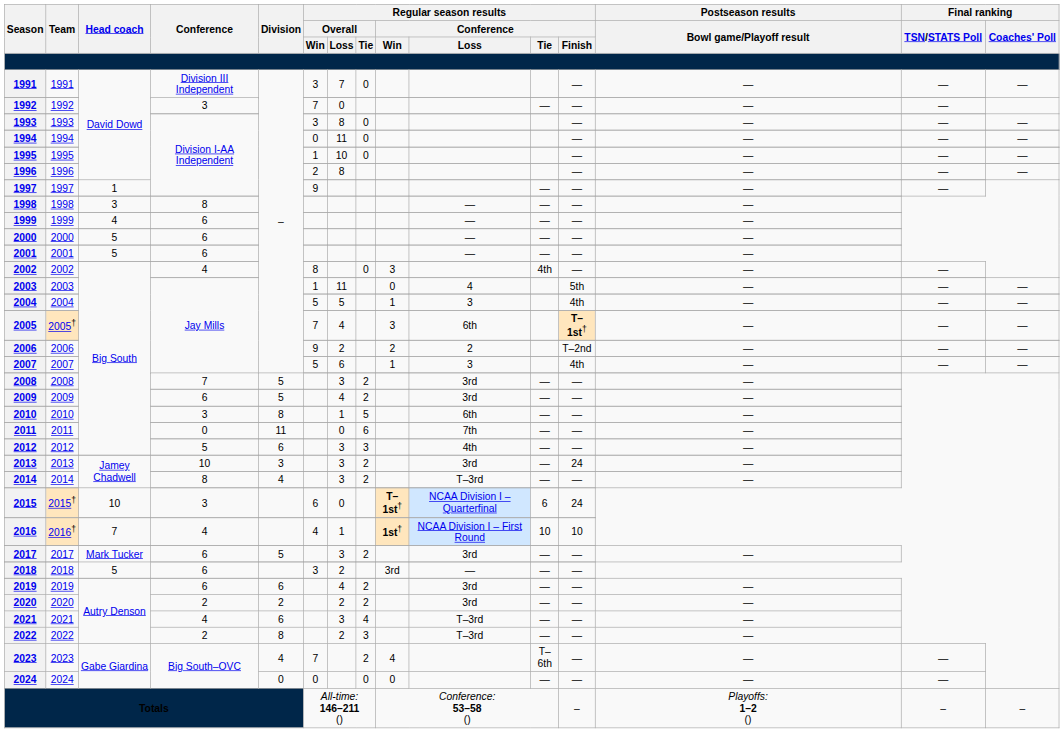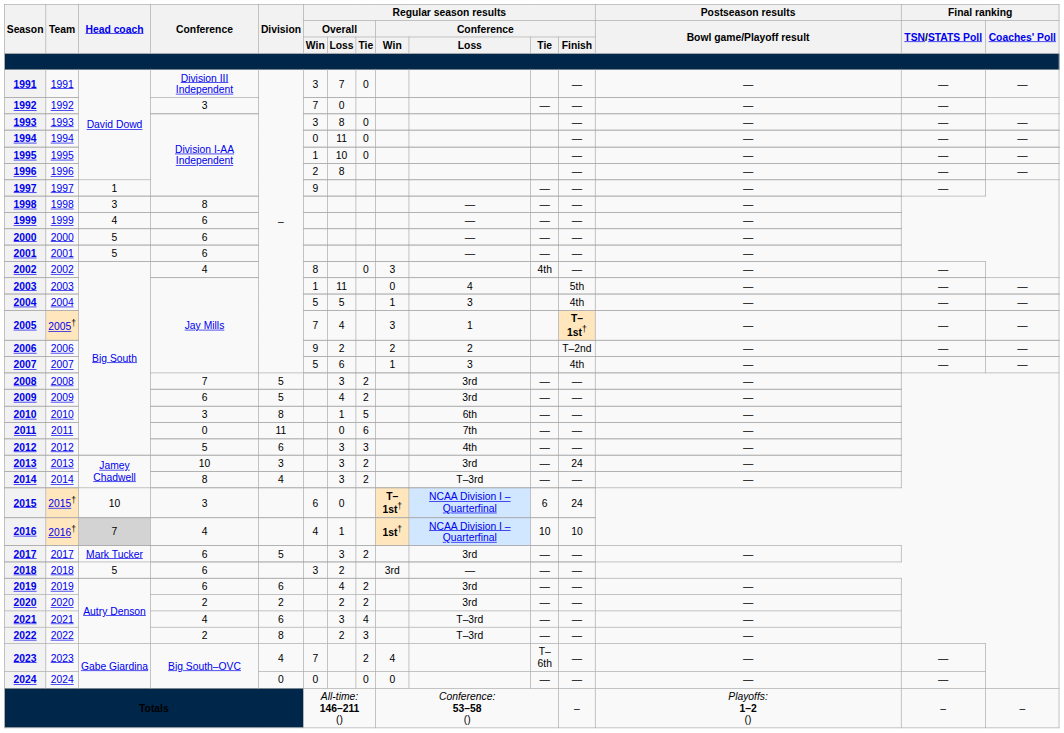 <table class="wikitable" style="font-size: 95%; text-align:center;" width="98%">
 <tr>
 <th rowspan="3">Season</th>
 <th rowspan="3">Team</th>
 <th rowspan="3"><a href='#'>Head coach</a></th>
 <th rowspan="3">Conference</th>
 <th rowspan="3">Division</th>
 <th colspan="7">Regular season results</th>
 <th colspan="1" style="width:29%;">Postseason results</th>
 <th colspan="2" style="width:15%;">Final ranking</th>
 </tr>
 <tr>
 <th colspan="3">Overall</th>
 <th colspan="4">Conference</th>
 <th rowspan="2">Bowl game/Playoff result</th>
 <th rowspan="2" colspan="1"><a href='#'>TSN</a>/<a href='#'>STATS Poll</a></th>
 <th rowspan="2" colspan="1"><a href='#'>Coaches' Poll</a></th>
 </tr>
 <tr>
 <th>Win</th>
 <th>Loss</th>
 <th>Tie</th>
 <th>Win</th>
 <th>Loss</th>
 <th>Tie</th>
 <th>Finish</th>
 </tr>
 <tr>
 <td colspan="16" style="background:#002649;color:#002649"><span><strong>Charleston Southern Buccaneers</strong></span></td>
 </tr>
 <tr>
 <th scope="row"><a href='#'>1991</a></th>
 <td><a href='#'>1991</a></td>
 <td rowspan="12"><a href='#'>David Dowd</a></td>
 <td rowspan="2"><a href='#'>Division III Independent</a></td>
 <td rowspan="34">–</td>
 <td>3</td>
 <td>7</td>
 <td>0</td>
 <td></td>
 <td></td>
 <td></td>
 <td>—</td>
 <td>—</td>
 <td>—</td>
 <td>—</td>
 </tr>
 <tr>
 </tr>
 <tr>
 <th scope="row"><a href='#'>1992</a></th>
 <td><a href='#'>1992</a></td>
 <td>3</td>
 <td>7</td>
 <td>0</td>
 <td></td>
 <td></td>
 <td></td>
 <td>—</td>
 <td>—</td>
 <td>—</td>
 <td>—</td>
 </tr>
 <tr>
 </tr>
 <tr>
 <th scope="row"><a href='#'>1993</a></th>
 <td><a href='#'>1993</a></td>
 <td rowspan="9"><a href='#'>Division I-AA Independent</a></td>
 <td>3</td>
 <td>8</td>
 <td>0</td>
 <td></td>
 <td></td>
 <td></td>
 <td>—</td>
 <td>—</td>
 <td>—</td>
 <td>—</td>
 </tr>
 <tr>
 </tr>
 <tr>
 <th scope="row"><a href='#'>1994</a></th>
 <td><a href='#'>1994</a></td>
 <td>0</td>
 <td>11</td>
 <td>0</td>
 <td></td>
 <td></td>
 <td></td>
 <td>—</td>
 <td>—</td>
 <td>—</td>
 <td>—</td>
 </tr>
 <tr>
 </tr>
 <tr>
 <th scope="row"><a href='#'>1995</a></th>
 <td><a href='#'>1995</a></td>
 <td>1</td>
 <td>10</td>
 <td>0</td>
 <td></td>
 <td></td>
 <td></td>
 <td>—</td>
 <td>—</td>
 <td>—</td>
 <td>—</td>
 </tr>
 <tr>
 </tr>
 <tr>
 <th scope="row"><a href='#'>1996</a></th>
 <td><a href='#'>1996</a></td>
 <td>2</td>
 <td>8</td>
 <td></td>
 <td></td>
 <td></td>
 <td></td>
 <td>—</td>
 <td>—</td>
 <td>—</td>
 <td>—</td>
 </tr>
 <tr>
 </tr>
 <tr>
 <th scope="row"><a href='#'>1997</a></th>
 <td><a href='#'>1997</a></td>
 <td>1</td>
 <td>9</td>
 <td></td>
 <td></td>
 <td></td>
 <td></td>
 <td>—</td>
 <td>—</td>
 <td>—</td>
 <td>—</td>
 </tr>
 <tr>
 </tr>
 <tr>
 <th scope="row"><a href='#'>1998</a></th>
 <td><a href='#'>1998</a></td>
 <td>3</td>
 <td>8</td>
 <td></td>
 <td></td>
 <td></td>
 <td></td>
 <td>—</td>
 <td>—</td>
 <td>—</td>
 <td>—</td>
 </tr>
 <tr>
 </tr>
 <tr>
 <th scope="row"><a href='#'>1999</a></th>
 <td><a href='#'>1999</a></td>
 <td>4</td>
 <td>6</td>
 <td></td>
 <td></td>
 <td></td>
 <td></td>
 <td>—</td>
 <td>—</td>
 <td>—</td>
 <td>—</td>
 </tr>
 <tr>
 </tr>
 <tr>
 <th scope="row"><a href='#'>2000</a></th>
 <td><a href='#'>2000</a></td>
 <td>5</td>
 <td>6</td>
 <td></td>
 <td></td>
 <td></td>
 <td></td>
 <td>—</td>
 <td>—</td>
 <td>—</td>
 <td>—</td>
 </tr>
 <tr>
 </tr>
 <tr>
 <th scope="row"><a href='#'>2001</a></th>
 <td><a href='#'>2001</a></td>
 <td>5</td>
 <td>6</td>
 <td></td>
 <td></td>
 <td></td>
 <td></td>
 <td>—</td>
 <td>—</td>
 <td>—</td>
 <td>—</td>
 </tr>
 <tr>
 </tr>
 <tr>
 <th scope="row"><a href='#'>2002</a></th>
 <td><a href='#'>2002</a></td>
 <td rowspan="21"><a href='#'>Big South</a></td>
 <td>4</td>
 <td>8</td>
 <td></td>
 <td>0</td>
 <td>3</td>
 <td></td>
 <td>4th</td>
 <td>—</td>
 <td>—</td>
 <td>—</td>
 </tr>
 <tr>
 </tr>
 <tr>
 <th scope="row"><a href='#'>2003</a></th>
 <td><a href='#'>2003</a></td>
 <td rowspan="10"><a href='#'>Jay Mills</a></td>
 <td>1</td>
 <td>11</td>
 <td></td>
 <td>0</td>
 <td>4</td>
 <td></td>
 <td>5th</td>
 <td>—</td>
 <td>—</td>
 <td>—</td>
 </tr>
 <tr>
 </tr>
 <tr>
 <th scope="row"><a href='#'>2004</a></th>
 <td><a href='#'>2004</a></td>
 <td>5</td>
 <td>5</td>
 <td></td>
 <td>1</td>
 <td>3</td>
 <td></td>
 <td>4th</td>
 <td>—</td>
 <td>—</td>
 <td>—</td>
 </tr>
 <tr>
 </tr>
 <tr>
 <th scope="row"><a href='#'>2005</a></th>
 <td style="background:#ffe6bd;"><a href='#'>2005</a><sup>†</sup></td>
 <td>7</td>
 <td>4</td>
 <td></td>
 <td>3</td>
-<td>6th</td>
+<td>1</td>
 <td></td>
 <td style="background:#ffe6bd;"><strong>T–1st</strong><sup>†</sup></td>
 <td>—</td>
 <td>—</td>
 <td>—</td>
 </tr>
 <tr>
 </tr>
 <tr>
 <th scope="row"><a href='#'>2006</a></th>
 <td><a href='#'>2006</a></td>
 <td>9</td>
 <td>2</td>
 <td></td>
 <td>2</td>
 <td>2</td>
 <td></td>
 <td>T–2nd</td>
 <td>—</td>
 <td>—</td>
 <td>—</td>
 </tr>
 <tr>
 </tr>
 <tr>
 <th scope="row"><a href='#'>2007</a></th>
 <td><a href='#'>2007</a></td>
 <td>5</td>
 <td>6</td>
 <td></td>
 <td>1</td>
 <td>3</td>
 <td></td>
 <td>4th</td>
 <td>—</td>
 <td>—</td>
 <td>—</td>
 </tr>
 <tr>
 </tr>
 <tr>
 <th scope="row"><a href='#'>2008</a></th>
 <td><a href='#'>2008</a></td>
 <td>7</td>
 <td>5</td>
 <td></td>
 <td>3</td>
 <td>2</td>
 <td></td>
 <td>3rd</td>
 <td>—</td>
 <td>—</td>
 <td>—</td>
 </tr>
 <tr>
 </tr>
 <tr>
 <th scope="row"><a href='#'>2009</a></th>
 <td><a href='#'>2009</a></td>
 <td>6</td>
 <td>5</td>
 <td></td>
 <td>4</td>
 <td>2</td>
 <td></td>
 <td>3rd</td>
 <td>—</td>
 <td>—</td>
 <td>—</td>
 </tr>
 <tr>
 </tr>
 <tr>
 <th scope="row"><a href='#'>2010</a></th>
 <td><a href='#'>2010</a></td>
 <td>3</td>
 <td>8</td>
 <td></td>
 <td>1</td>
 <td>5</td>
 <td></td>
 <td>6th</td>
 <td>—</td>
 <td>—</td>
 <td>—</td>
 </tr>
 <tr>
 </tr>
 <tr>
 <th scope="row"><a href='#'>2011</a></th>
 <td><a href='#'>2011</a></td>
 <td>0</td>
 <td>11</td>
 <td></td>
 <td>0</td>
 <td>6</td>
 <td></td>
 <td>7th</td>
 <td>—</td>
 <td>—</td>
 <td>—</td>
 </tr>
 <tr>
 </tr>
 <tr>
 <th scope="row"><a href='#'>2012</a></th>
 <td><a href='#'>2012</a></td>
 <td>5</td>
 <td>6</td>
 <td></td>
 <td>3</td>
 <td>3</td>
 <td></td>
 <td>4th</td>
 <td>—</td>
 <td>—</td>
 <td>—</td>
 </tr>
 <tr>
 </tr>
 <tr>
 <th scope="row"><a href='#'>2013</a></th>
 <td><a href='#'>2013</a></td>
 <td rowspan="4"><a href='#'>Jamey Chadwell</a></td>
 <td>10</td>
 <td>3</td>
 <td></td>
 <td>3</td>
 <td>2</td>
 <td></td>
 <td>3rd</td>
 <td>—</td>
 <td>24</td>
 <td>—</td>
 </tr>
 <tr>
 </tr>
 <tr>
 <th scope="row"><a href='#'>2014</a></th>
 <td><a href='#'>2014</a></td>
 <td>8</td>
 <td>4</td>
 <td></td>
 <td>3</td>
 <td>2</td>
 <td></td>
 <td>T–3rd</td>
 <td>—</td>
 <td>—</td>
 <td>—</td>
 </tr>
 <tr>
 </tr>
 <tr>
 <th scope="row"><a href='#'>2015</a></th>
 <td style="background:#ffe6bd;"><a href='#'>2015</a><sup>†</sup></td>
 <td>10</td>
 <td>3</td>
 <td></td>
 <td>6</td>
 <td>0</td>
 <td></td>
 <td style="background:#ffe6bd;"><strong>T–1st</strong><sup>†</sup></td>
 <td style="background:#d0e7ff;"><a href='#'>NCAA Division I – Quarterfinal</a></td>
 <td>6</td>
 <td>24</td>
 </tr>
 <tr>
 </tr>
 <tr>
 <th scope="row"><a href='#'>2016</a></th>
 <td style="background:#ffe6bd;"><a href='#'>2016</a><sup>†</sup></td>
-<td>7</td>
+<td style="background: lightgrey;">7</td>
 <td>4</td>
 <td></td>
 <td>4</td>
 <td>1</td>
 <td></td>
 <td style="background:#ffe6bd;"><strong>1st</strong><sup>†</sup></td>
-<td style="background:#d0e7ff;"><a href='#'>NCAA Division I – First Round</a></td>
+<td style="background:#d0e7ff;"><a href='#'>NCAA Division I – Quarterfinal</a></td>
 <td>10</td>
 <td>10</td>
 </tr>
 <tr>
 </tr>
 <tr>
 <th scope="row"><a href='#'>2017</a></th>
 <td><a href='#'>2017</a></td>
 <td rowspan="2"><a href='#'>Mark Tucker</a></td>
 <td>6</td>
 <td>5</td>
 <td></td>
 <td>3</td>
 <td>2</td>
 <td></td>
 <td>3rd</td>
 <td>—</td>
 <td>—</td>
 <td>—</td>
 </tr>
 <tr>
 </tr>
 <tr>
 <th scope="row"><a href='#'>2018</a></th>
 <td><a href='#'>2018</a></td>
 <td>5</td>
 <td>6</td>
 <td></td>
 <td>3</td>
 <td>2</td>
 <td></td>
 <td>3rd</td>
 <td>—</td>
 <td>—</td>
 <td>—</td>
 </tr>
 <tr>
 </tr>
 <tr>
 <th scope="row"><a href='#'>2019</a></th>
 <td><a href='#'>2019</a></td>
 <td rowspan="4"><a href='#'>Autry Denson</a></td>
 <td>6</td>
 <td>6</td>
 <td></td>
 <td>4</td>
 <td>2</td>
 <td></td>
 <td>3rd</td>
 <td>—</td>
 <td>—</td>
 <td>—</td>
 </tr>
 <tr>
 <th><a href='#'>2020</a></th>
 <td><a href='#'>2020</a></td>
 <td>2</td>
 <td>2</td>
 <td></td>
 <td>2</td>
 <td>2</td>
 <td></td>
 <td>3rd</td>
 <td>—</td>
 <td>—</td>
 <td>—</td>
 </tr>
 <tr>
 <th scope="row"><a href='#'>2021</a></th>
 <td><a href='#'>2021</a></td>
 <td>4</td>
 <td>6</td>
 <td></td>
 <td>3</td>
 <td>4</td>
 <td></td>
 <td>T–3rd</td>
 <td>—</td>
 <td>—</td>
 <td>—</td>
 </tr>
 <tr>
 <th scope="row"><a href='#'>2022</a></th>
 <td><a href='#'>2022</a></td>
 <td>2</td>
 <td>8</td>
 <td></td>
 <td>2</td>
 <td>3</td>
 <td></td>
 <td>T–3rd</td>
 <td>—</td>
 <td>—</td>
 <td>—</td>
 </tr>
 <tr>
 <th scope="row"><a href='#'>2023</a></th>
 <td><a href='#'>2023</a></td>
 <td rowspan="2"><a href='#'>Gabe Giardina</a></td>
 <td rowspan="2"><a href='#'>Big South–OVC</a></td>
 <td>4</td>
 <td>7</td>
 <td></td>
 <td>2</td>
 <td>4</td>
 <td></td>
 <td>T–6th</td>
 <td>—</td>
 <td>—</td>
 <td>—</td>
 </tr>
 <tr>
 <th scope="row"><a href='#'>2024</a></th>
 <td><a href='#'>2024</a></td>
 <td>0</td>
 <td>0</td>
 <td></td>
 <td>0</td>
 <td>0</td>
 <td></td>
 <td>—</td>
 <td>—</td>
 <td>—</td>
 <td>—</td>
 </tr>
 <tr>
 <td colspan="5" bgcolor="#002649"><span> <strong>Totals</strong></span></td>
 <td colspan="3"><em>All-time:</em><br><strong>146–211</strong><br>()</td>
 <td colspan="3"><em>Conference:</em><br><strong>53–58</strong><br>()</td>
 <td>–</td>
 <td><em>Playoffs:</em><br><strong>1–2</strong><br>()</td>
 <td>–</td>
 <td>–</td>
 </tr>
 </table>
